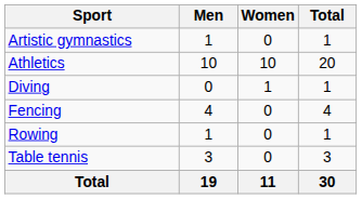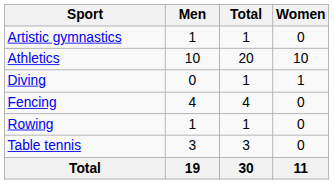 <table class="wikitable sortable" style="text-align:center;">
 <tr>
 <th width="180">Sport</th>
 <th width="55">Men</th>
+<th width="55">Total</th>
 <th width="55">Women</th>
-<th width="55">Total</th>
 </tr>
 <tr>
 <td align="left"><a href='#'>Artistic gymnastics</a></td>
 <td>1</td>
+<td>1</td>
 <td>0</td>
-<td>1</td>
 </tr>
 <tr>
 <td align="left"><a href='#'>Athletics</a></td>
 <td>10</td>
+<td>20</td>
 <td>10</td>
-<td>20</td>
 </tr>
 <tr>
 <td align="left"><a href='#'>Diving</a></td>
 <td>0</td>
 <td>1</td>
 <td>1</td>
 </tr>
 <tr>
 <td align="left"><a href='#'>Fencing</a></td>
 <td>4</td>
+<td>4</td>
 <td>0</td>
-<td>4</td>
 </tr>
 <tr>
 <td align="left"><a href='#'>Rowing</a></td>
 <td>1</td>
+<td>1</td>
 <td>0</td>
-<td>1</td>
 </tr>
 <tr>
 <td align="left"><a href='#'>Table tennis</a></td>
 <td>3</td>
+<td>3</td>
 <td>0</td>
-<td>3</td>
 </tr>
 <tr>
 <th align="left">Total</th>
 <th>19</th>
+<th>30</th>
 <th>11</th>
-<th>30</th>
 </tr>
 </table>
